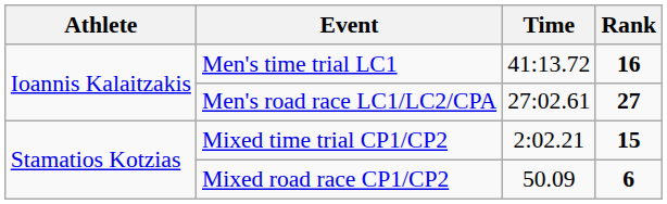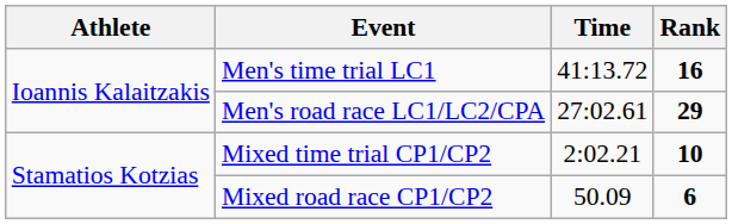 <table class=wikitable style="font-size:90%">
 <tr>
 <th>Athlete</th>
 <th>Event</th>
 <th>Time</th>
 <th>Rank</th>
 </tr>
 <tr>
 <td rowspan=2><a href='#'>Ioannis Kalaitzakis</a></td>
 <td><a href='#'>Men's time trial LC1</a></td>
 <td align="center">41:13.72</td>
 <td align="center"><strong>16</strong></td>
 </tr>
 <tr>
 <td><a href='#'>Men's road race LC1/LC2/CPA</a></td>
 <td align="center">27:02.61</td>
-<td align="center"><strong>27</strong></td>
+<td align="center"><strong>29</strong></td>
 </tr>
 <tr>
 <td rowspan=2><a href='#'>Stamatios Kotzias</a></td>
 <td><a href='#'>Mixed time trial CP1/CP2</a></td>
 <td align="center">2:02.21</td>
-<td align="center"><strong>15</strong></td>
+<td align="center"><strong>10</strong></td>
 </tr>
 <tr>
 <td><a href='#'>Mixed road race CP1/CP2</a></td>
 <td align="center">50.09</td>
 <td align="center"><strong>6</strong></td>
 </tr>
 </table>
